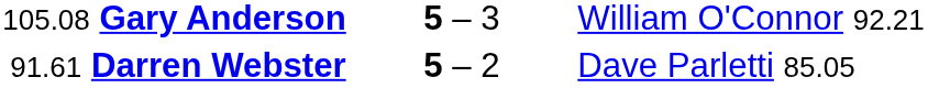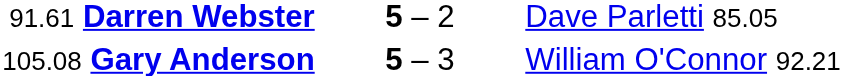 <table style="text-align:center">
 <tr>
 <th width=223></th>
 <th width=100></th>
 <th width=223></th>
 </tr>
 <tr>
+<td align=right><small>91.61</small> <strong><a href='#'>Darren Webster</a></strong> </td>
+<td><strong>5</strong> – 2</td>
+<td align=left> <a href='#'>Dave Parletti</a>  <small>85.05</small></td>
+</tr>
+<tr>
 <td align=right><small>105.08</small> <strong><a href='#'>Gary Anderson</a></strong> </td>
 <td><strong>5</strong> – 3</td>
 <td align=left> <a href='#'>William O'Connor</a>  <small>92.21</small></td>
 </tr>
-<tr>
-<td align=right><small>91.61</small> <strong><a href='#'>Darren Webster</a></strong> </td>
-<td><strong>5</strong> – 2</td>
-<td align=left> <a href='#'>Dave Parletti</a>  <small>85.05</small></td>
-</tr>
 </table>
